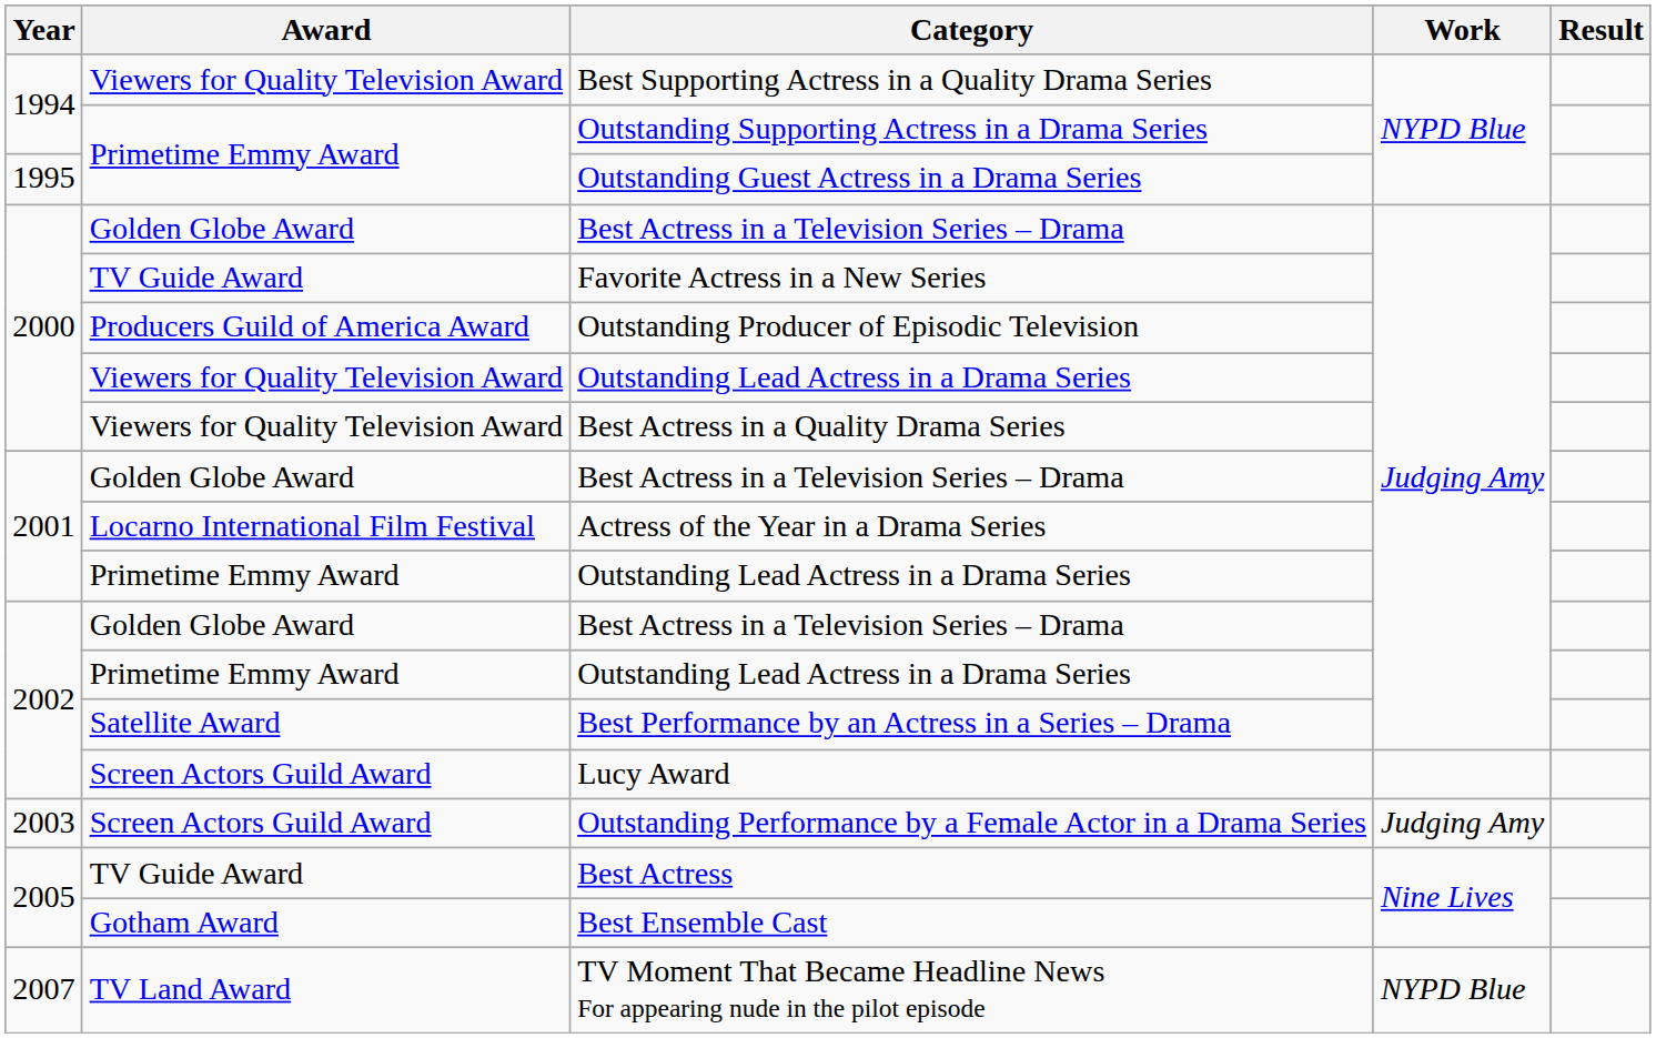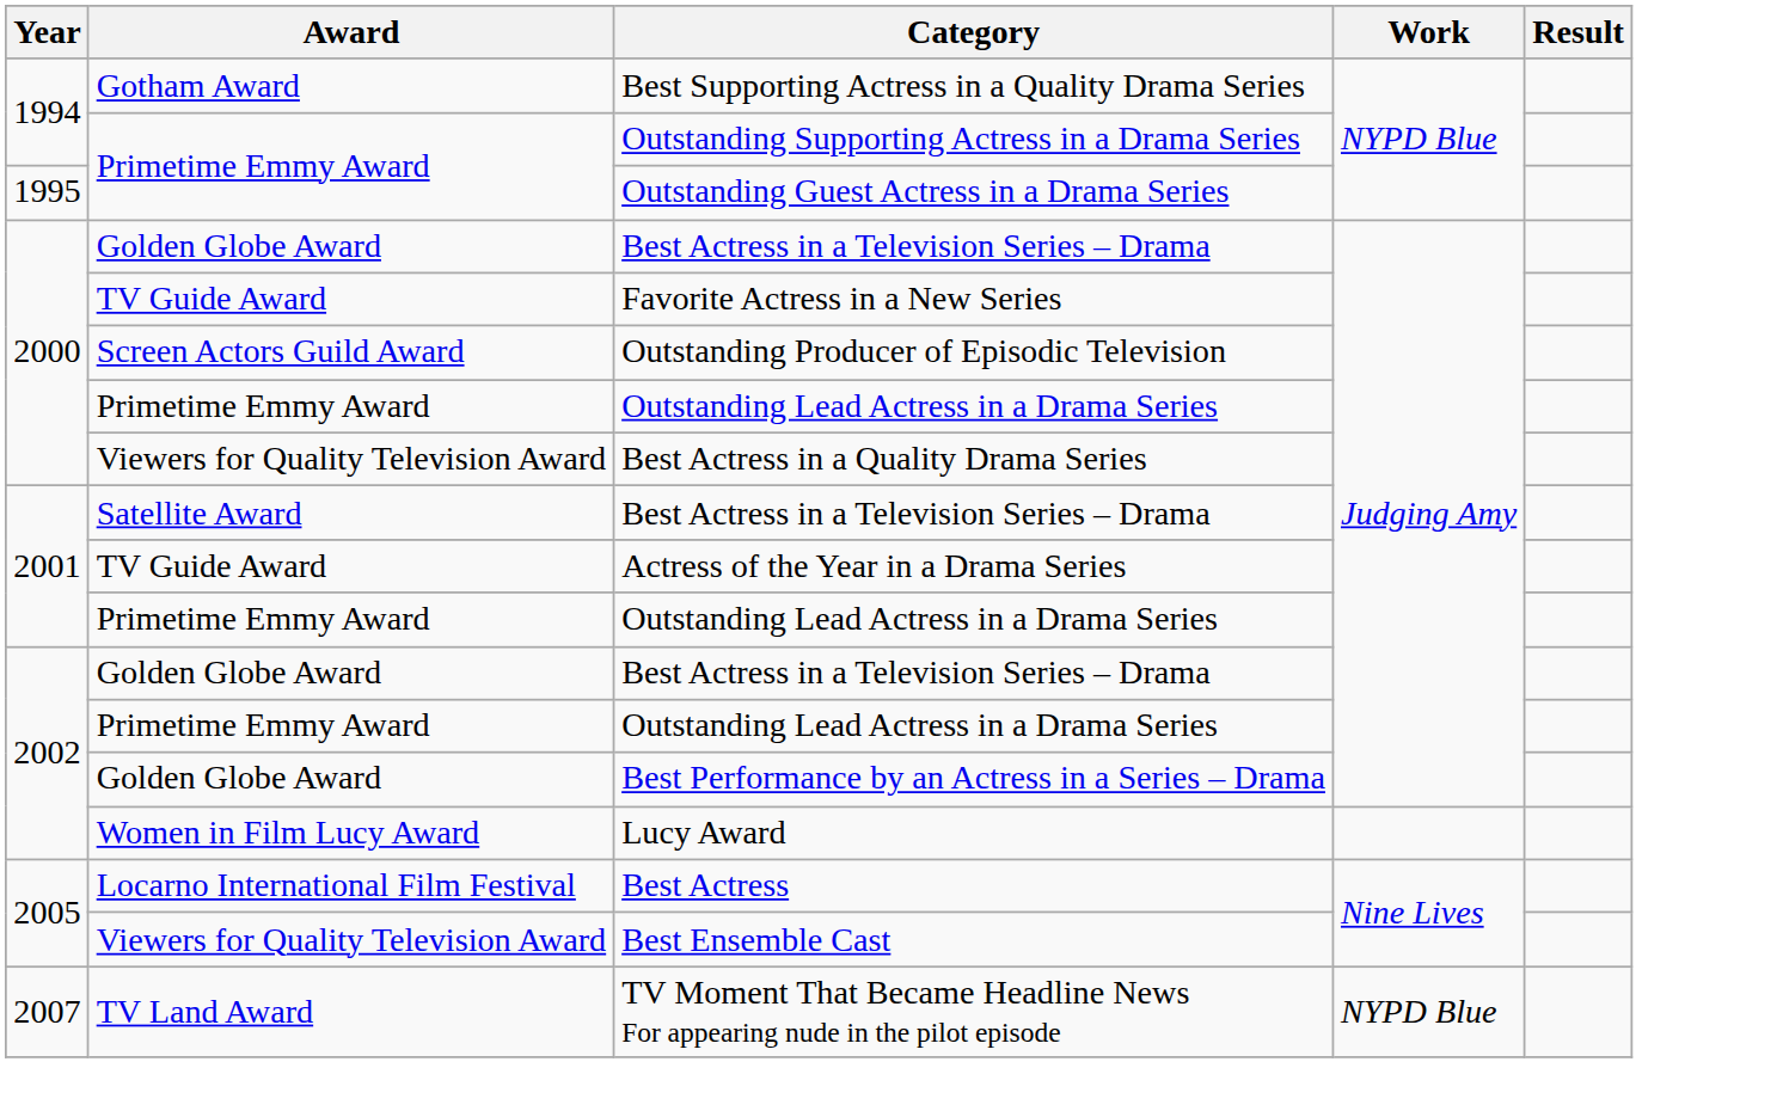 <table class="wikitable">
 <tr>
 <th>Year</th>
 <th>Award</th>
 <th>Category</th>
 <th>Work</th>
 <th>Result</th>
 </tr>
 <tr>
 <td rowspan=2>1994</td>
-<td><a href='#'>Viewers for Quality Television Award</a></td>
+<td><a href='#'>Gotham Award</a></td>
 <td>Best Supporting Actress in a Quality Drama Series</td>
 <td rowspan=3><em><a href='#'>NYPD Blue</a></em></td>
 <td></td>
 </tr>
 <tr>
 <td rowspan="2"><a href='#'>Primetime Emmy Award</a></td>
 <td><a href='#'>Outstanding Supporting Actress in a Drama Series</a></td>
 <td></td>
 </tr>
 <tr>
 <td>1995</td>
 <td><a href='#'>Outstanding Guest Actress in a Drama Series</a></td>
 <td></td>
 </tr>
 <tr>
 <td rowspan=5>2000</td>
 <td><a href='#'>Golden Globe Award</a></td>
 <td><a href='#'>Best Actress in a Television Series – Drama</a></td>
 <td rowspan=11><em><a href='#'>Judging Amy</a></em></td>
 <td></td>
 </tr>
 <tr>
 <td><a href='#'>TV Guide Award</a></td>
 <td>Favorite Actress in a New Series</td>
 <td></td>
 </tr>
 <tr>
-<td><a href='#'>Producers Guild of America Award</a></td>
+<td><a href='#'>Screen Actors Guild Award</a></td>
 <td>Outstanding Producer of Episodic Television</td>
 <td></td>
 </tr>
 <tr>
-<td><a href='#'>Viewers for Quality Television Award</a></td>
+<td>Primetime Emmy Award</td>
 <td><a href='#'>Outstanding Lead Actress in a Drama Series</a></td>
 <td></td>
 </tr>
 <tr>
 <td>Viewers for Quality Television Award</td>
 <td>Best Actress in a Quality Drama Series</td>
 <td></td>
 </tr>
 <tr>
 <td rowspan=3>2001</td>
-<td>Golden Globe Award</td>
+<td><a href='#'>Satellite Award</a></td>
 <td>Best Actress in a Television Series – Drama</td>
 <td></td>
 </tr>
 <tr>
-<td><a href='#'>Locarno International Film Festival</a></td>
+<td>TV Guide Award</td>
 <td>Actress of the Year in a Drama Series</td>
 <td></td>
 </tr>
 <tr>
 <td>Primetime Emmy Award</td>
 <td>Outstanding Lead Actress in a Drama Series</td>
 <td></td>
 </tr>
 <tr>
 <td rowspan=4>2002</td>
 <td>Golden Globe Award</td>
 <td>Best Actress in a Television Series – Drama</td>
 <td></td>
 </tr>
 <tr>
 <td>Primetime Emmy Award</td>
 <td>Outstanding Lead Actress in a Drama Series</td>
 <td></td>
 </tr>
 <tr>
-<td><a href='#'>Satellite Award</a></td>
+<td>Golden Globe Award</td>
 <td><a href='#'>Best Performance by an Actress in a Series – Drama</a></td>
 <td></td>
 </tr>
 <tr>
-<td><a href='#'>Screen Actors Guild Award</a></td>
+<td><a href='#'>Women in Film Lucy Award</a></td>
 <td>Lucy Award</td>
 <td></td>
 <td></td>
 </tr>
 <tr>
-<td>2003</td>
-<td><a href='#'>Screen Actors Guild Award</a></td>
-<td><a href='#'>Outstanding Performance by a Female Actor in a Drama Series</a></td>
-<td><em>Judging Amy</em></td>
-<td></td>
-</tr>
-<tr>
 <td rowspan=2>2005</td>
-<td>TV Guide Award</td>
+<td><a href='#'>Locarno International Film Festival</a></td>
 <td><a href='#'>Best Actress</a></td>
 <td rowspan=2><em><a href='#'>Nine Lives</a></em></td>
 <td></td>
 </tr>
 <tr>
-<td><a href='#'>Gotham Award</a></td>
+<td><a href='#'>Viewers for Quality Television Award</a></td>
 <td><a href='#'>Best Ensemble Cast</a></td>
 <td></td>
 </tr>
 <tr>
 <td>2007</td>
 <td><a href='#'>TV Land Award</a></td>
 <td>TV Moment That Became Headline News <br><small>For appearing nude in the pilot episode </small></td>
 <td><em>NYPD Blue</em></td>
 <td></td>
 </tr>
 </table>
